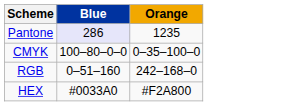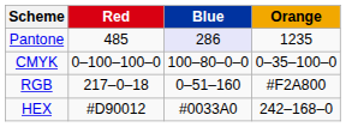 <table class="wikitable" style="text-align:center;">
 <tr>
 <th>Scheme</th>
+<th style="background:#D90012; color:white">Red</th>
 <th style="background:#0033A0; color:white">Blue</th>
 <th style="background:#F2A800; color:black">Orange</th>
 </tr>
 <tr>
 <td><a href='#'>Pantone</a></td>
+<td>485</td>
 <td style="background: lavender;">286</td>
 <td>1235</td>
 </tr>
 <tr>
 <td><a href='#'>CMYK</a></td>
+<td>0–100–100–0</td>
 <td>100–80–0–0</td>
 <td>0–35–100–0</td>
 </tr>
 <tr>
 <td><a href='#'>RGB</a></td>
+<td>217–0–18</td>
 <td>0–51–160</td>
-<td>242–168–0</td>
+<td>#F2A800</td>
 </tr>
 <tr>
 <td><a href='#'>HEX</a></td>
+<td>#D90012</td>
 <td>#0033A0</td>
-<td>#F2A800</td>
+<td>242–168–0</td>
 </tr>
 </table>
